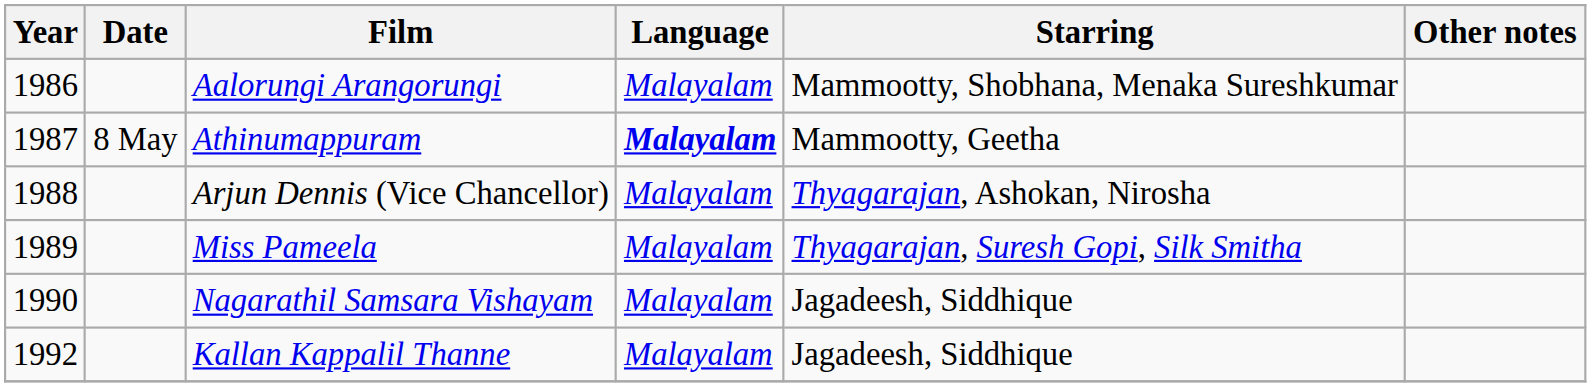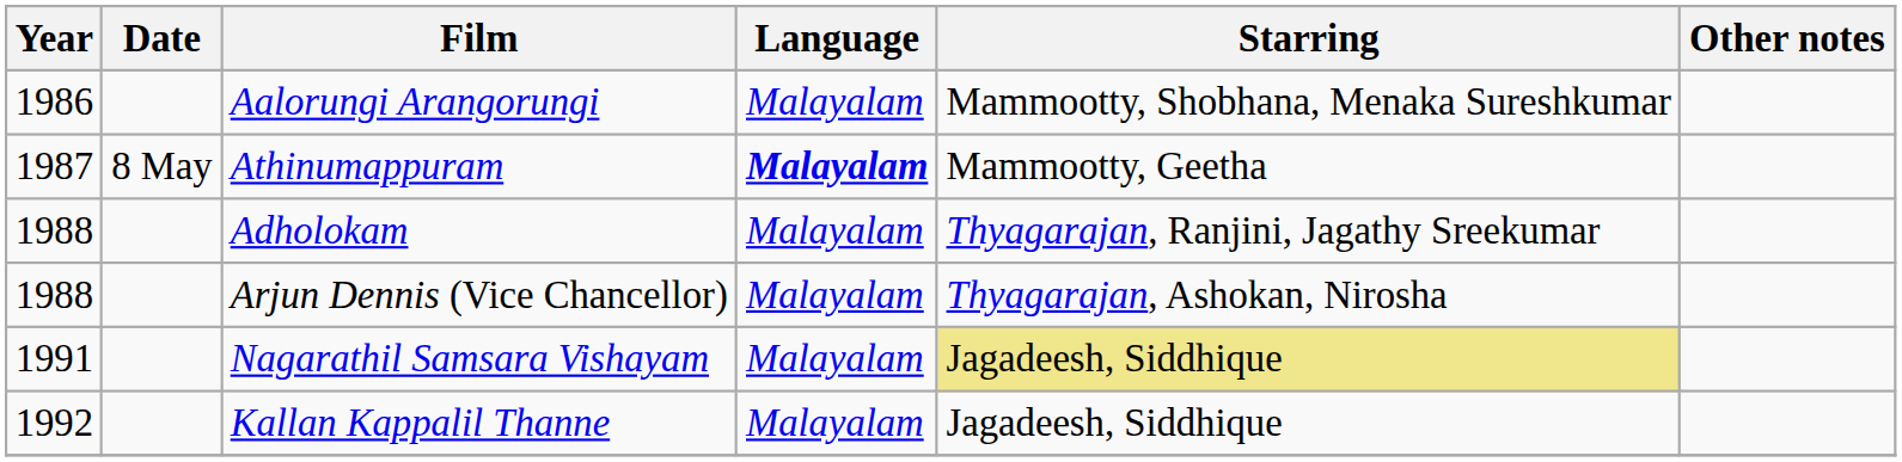 <table class="wikitable sortable" style="font-size: 95%;">
 <tr>
 <th>Year</th>
 <th>Date</th>
 <th>Film</th>
 <th>Language</th>
 <th>Starring</th>
 <th>Other notes</th>
 </tr>
 <tr>
 <td>1986</td>
 <td></td>
 <td><em><a href='#'>Aalorungi Arangorungi</a></em></td>
 <td><em><a href='#'>Malayalam</a></em></td>
 <td>Mammootty, Shobhana, Menaka Sureshkumar</td>
 <td></td>
 </tr>
 <tr>
 <td>1987</td>
 <td>8 May</td>
 <td><em><a href='#'>Athinumappuram</a></em></td>
 <td><strong><em><a href='#'>Malayalam</a></em></strong></td>
 <td>Mammootty, Geetha</td>
 <td></td>
 </tr>
 <tr>
 <td>1988</td>
 <td></td>
+<td><em><a href='#'>Adholokam</a></em></td>
+<td><em><a href='#'>Malayalam</a></em></td>
+<td><em><a href='#'>Thyagarajan</a></em>, Ranjini, Jagathy Sreekumar</td>
+<td></td>
+</tr>
+<tr>
+<td>1988</td>
+<td></td>
 <td><em>Arjun Dennis</em> (Vice Chancellor)</td>
 <td><em><a href='#'>Malayalam</a></em></td>
 <td><em><a href='#'>Thyagarajan</a></em>, Ashokan, Nirosha</td>
 <td></td>
 </tr>
 <tr>
-<td>1989</td>
-<td></td>
-<td><em><a href='#'>Miss Pameela</a></em></td>
-<td><em><a href='#'>Malayalam</a></em></td>
-<td><em><a href='#'>Thyagarajan</a></em>, <em><a href='#'>Suresh Gopi</a></em>, <em><a href='#'>Silk Smitha</a></em></td>
-<td></td>
-</tr>
-<tr>
-<td>1990</td>
+<td>1991</td>
 <td></td>
 <td><em><a href='#'>Nagarathil Samsara Vishayam</a></em></td>
 <td><em><a href='#'>Malayalam</a></em></td>
-<td>Jagadeesh, Siddhique</td>
+<td style="background: khaki;">Jagadeesh, Siddhique</td>
 <td></td>
 </tr>
 <tr>
 <td>1992</td>
 <td></td>
 <td><em><a href='#'>Kallan Kappalil Thanne</a></em></td>
 <td><em><a href='#'>Malayalam</a></em></td>
 <td>Jagadeesh, Siddhique</td>
 <td></td>
 </tr>
 <tr>
 </tr>
 </table>
